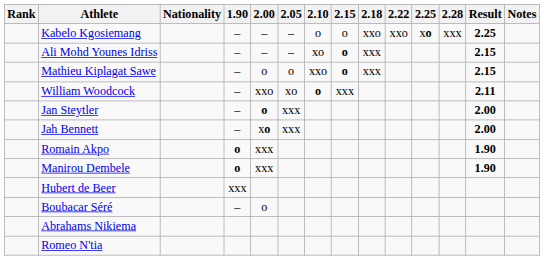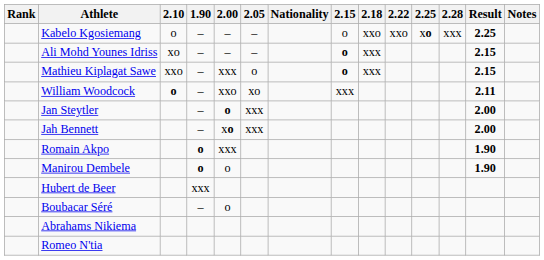 <table class="wikitable sortable" style="text-align:center">
 <tr>
 <th>Rank</th>
 <th>Athlete</th>
-<th>Nationality</th>
+<th>2.10</th>
 <th>1.90</th>
 <th>2.00</th>
 <th>2.05</th>
-<th>2.10</th>
+<th>Nationality</th>
 <th>2.15</th>
 <th>2.18</th>
 <th>2.22</th>
 <th>2.25</th>
 <th>2.28</th>
 <th>Result</th>
 <th>Notes</th>
 </tr>
 <tr>
 <td></td>
 <td align=left><a href='#'>Kabelo Kgosiemang</a></td>
-<td align=left></td>
+<td>o</td>
 <td>–</td>
 <td>–</td>
 <td>–</td>
-<td>o</td>
+<td align=left></td>
 <td>o</td>
 <td>xxo</td>
 <td>xxo</td>
 <td>x<strong>o</strong></td>
 <td>xxx</td>
 <td><strong>2.25</strong></td>
 <td></td>
 </tr>
 <tr>
 <td></td>
 <td align=left><a href='#'>Ali Mohd Younes Idriss</a></td>
-<td align=left></td>
+<td>xo</td>
 <td>–</td>
 <td>–</td>
 <td>–</td>
-<td>xo</td>
+<td align=left></td>
 <td><strong>o</strong></td>
 <td>xxx</td>
 <td></td>
 <td></td>
 <td></td>
 <td><strong>2.15</strong></td>
 <td></td>
 </tr>
 <tr>
 <td></td>
 <td align=left><a href='#'>Mathieu Kiplagat Sawe</a></td>
+<td>xxo</td>
+<td>–</td>
+<td>xxx</td>
+<td>o</td>
 <td align=left></td>
-<td>–</td>
-<td>o</td>
-<td>o</td>
-<td>xxo</td>
 <td><strong>o</strong></td>
 <td>xxx</td>
 <td></td>
 <td></td>
 <td></td>
 <td><strong>2.15</strong></td>
 <td></td>
 </tr>
 <tr>
 <td></td>
 <td align=left><a href='#'>William Woodcock</a></td>
-<td align=left></td>
+<td><strong>o</strong></td>
 <td>–</td>
 <td>xxo</td>
 <td>xo</td>
-<td><strong>o</strong></td>
+<td align=left></td>
 <td>xxx</td>
 <td></td>
 <td></td>
 <td></td>
 <td></td>
 <td><strong>2.11</strong></td>
 <td></td>
 </tr>
 <tr>
 <td></td>
 <td align=left><a href='#'>Jan Steytler</a></td>
-<td align=left></td>
+<td></td>
 <td>–</td>
 <td><strong>o</strong></td>
 <td>xxx</td>
-<td></td>
+<td align=left></td>
 <td></td>
 <td></td>
 <td></td>
 <td></td>
 <td></td>
 <td><strong>2.00</strong></td>
 <td></td>
 </tr>
 <tr>
 <td></td>
 <td align=left><a href='#'>Jah Bennett</a></td>
-<td align=left></td>
+<td></td>
 <td>–</td>
 <td>x<strong>o</strong></td>
 <td>xxx</td>
-<td></td>
+<td align=left></td>
 <td></td>
 <td></td>
 <td></td>
 <td></td>
 <td></td>
 <td><strong>2.00</strong></td>
 <td></td>
 </tr>
 <tr>
 <td></td>
 <td align=left><a href='#'>Romain Akpo</a></td>
-<td align=left></td>
+<td></td>
 <td><strong>o</strong></td>
 <td>xxx</td>
 <td></td>
-<td></td>
+<td align=left></td>
 <td></td>
 <td></td>
 <td></td>
 <td></td>
 <td></td>
 <td><strong>1.90</strong></td>
 <td></td>
 </tr>
 <tr>
 <td></td>
 <td align=left><a href='#'>Manirou Dembele</a></td>
+<td></td>
+<td><strong>o</strong></td>
+<td>o</td>
+<td></td>
 <td align=left></td>
-<td><strong>o</strong></td>
-<td>xxx</td>
-<td></td>
-<td></td>
 <td></td>
 <td></td>
 <td></td>
 <td></td>
 <td></td>
 <td><strong>1.90</strong></td>
 <td></td>
 </tr>
 <tr>
 <td></td>
 <td align=left><a href='#'>Hubert de Beer</a></td>
-<td align=left></td>
+<td></td>
 <td>xxx</td>
 <td></td>
 <td></td>
-<td></td>
+<td align=left></td>
 <td></td>
 <td></td>
 <td></td>
 <td></td>
 <td></td>
 <td><strong></strong></td>
 <td></td>
 </tr>
 <tr>
 <td></td>
 <td align=left><a href='#'>Boubacar Séré</a></td>
-<td align=left></td>
+<td></td>
 <td>–</td>
 <td>o</td>
 <td></td>
-<td></td>
+<td align=left></td>
 <td></td>
 <td></td>
 <td></td>
 <td></td>
 <td></td>
 <td><strong></strong></td>
 <td></td>
 </tr>
 <tr>
 <td></td>
 <td align=left><a href='#'>Abrahams Nikiema</a></td>
-<td align=left></td>
 <td></td>
 <td></td>
 <td></td>
 <td></td>
+<td align=left></td>
 <td></td>
 <td></td>
 <td></td>
 <td></td>
 <td></td>
 <td><strong></strong></td>
 <td></td>
 </tr>
 <tr>
 <td></td>
 <td align=left><a href='#'>Romeo N'tia</a></td>
-<td align=left></td>
 <td></td>
 <td></td>
 <td></td>
 <td></td>
+<td align=left></td>
 <td></td>
 <td></td>
 <td></td>
 <td></td>
 <td></td>
 <td><strong></strong></td>
 <td></td>
 </tr>
 </table>
